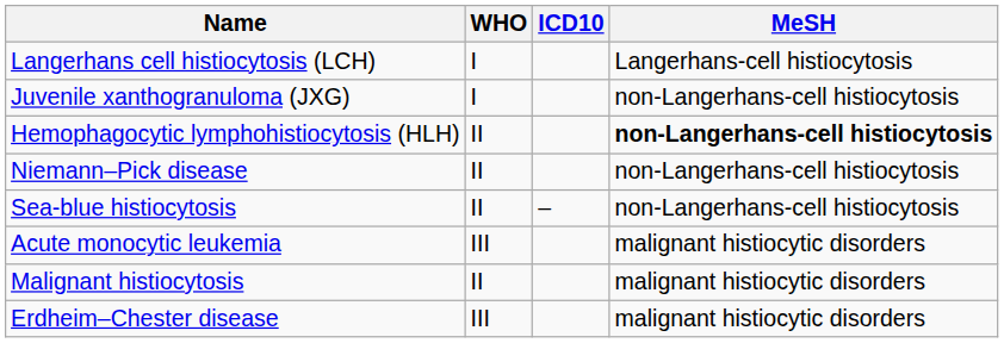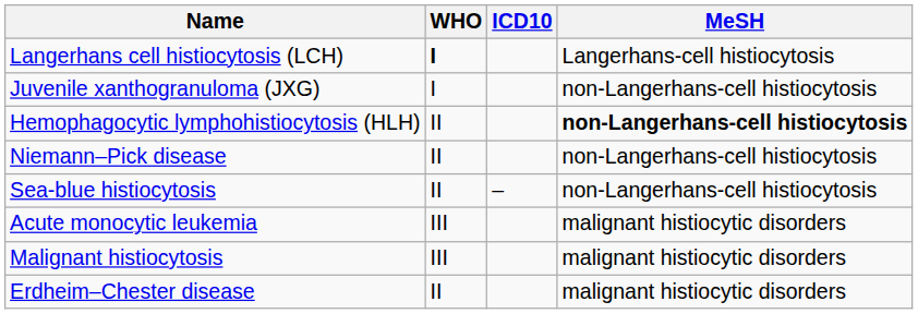 <table class="wikitable">
 <tr>
 <th>Name</th>
 <th>WHO</th>
 <th><a href='#'>ICD10</a></th>
 <th><a href='#'>MeSH</a></th>
 </tr>
 <tr>
 <td><a href='#'>Langerhans cell histiocytosis</a> (LCH)</td>
-<td>I</td>
+<td><strong>I</strong></td>
 <td></td>
 <td>Langerhans-cell histiocytosis</td>
 </tr>
 <tr>
 <td><a href='#'>Juvenile xanthogranuloma</a> (JXG)</td>
 <td>I</td>
 <td></td>
 <td>non-Langerhans-cell histiocytosis</td>
 </tr>
 <tr>
 <td><a href='#'>Hemophagocytic lymphohistiocytosis</a> (HLH)</td>
 <td>II</td>
 <td></td>
 <td><strong>non-Langerhans-cell histiocytosis</strong></td>
 </tr>
 <tr>
 <td><a href='#'>Niemann–Pick disease</a></td>
 <td>II</td>
 <td></td>
 <td>non-Langerhans-cell histiocytosis</td>
 </tr>
 <tr>
 <td><a href='#'>Sea-blue histiocytosis</a></td>
 <td>II</td>
 <td>–</td>
 <td>non-Langerhans-cell histiocytosis</td>
 </tr>
 <tr>
 <td><a href='#'>Acute monocytic leukemia</a></td>
 <td>III</td>
 <td></td>
 <td>malignant histiocytic disorders</td>
 </tr>
 <tr>
 <td><a href='#'>Malignant histiocytosis</a></td>
-<td>II</td>
+<td>III</td>
 <td></td>
 <td>malignant histiocytic disorders</td>
 </tr>
 <tr>
 <td><a href='#'>Erdheim–Chester disease</a></td>
-<td>III</td>
+<td>II</td>
 <td></td>
 <td>malignant histiocytic disorders</td>
 </tr>
 </table>
